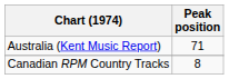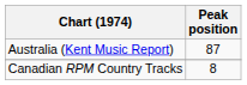 <table class="wikitable sortable">
 <tr>
 <th align="left">Chart (1974)</th>
 <th align="center">Peak<br>position</th>
 </tr>
 <tr>
 <td>Australia (<a href='#'>Kent Music Report</a>)</td>
-<td style="text-align:center;">71</td>
+<td style="text-align:center;">87</td>
 </tr>
 <tr>
 </tr>
 <tr>
 <td align="left">Canadian <em>RPM</em> Country Tracks</td>
 <td align="center">8</td>
 </tr>
 </table>
